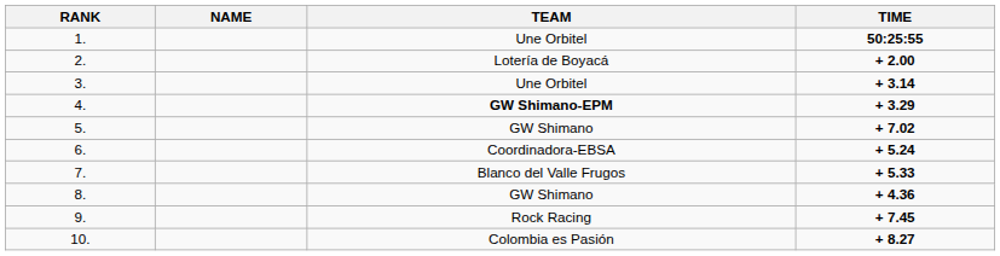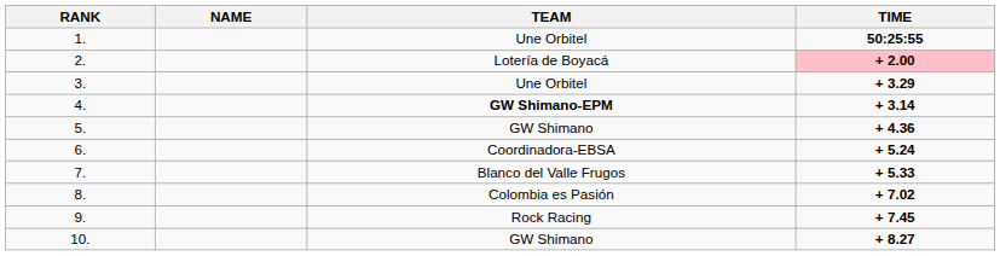 <table class="wikitable"  style="font-size:90%; width:80%;">
 <tr>
 <th>RANK</th>
 <th>NAME</th>
 <th>TEAM</th>
 <th>TIME</th>
 </tr>
 <tr>
 <td style="text-align:center;">1.</td>
 <td></td>
 <td style="text-align:center;">Une Orbitel</td>
 <td style="text-align:center;"><strong>50:25:55</strong></td>
 </tr>
 <tr>
 <td style="text-align:center;">2.</td>
 <td></td>
 <td style="text-align:center;">Lotería de Boyacá</td>
-<td style="text-align:center;"><strong>+ 2.00</strong></td>
+<td style="background: pink; text-align:center;"><strong>+ 2.00</strong></td>
 </tr>
 <tr>
 <td style="text-align:center;">3.</td>
 <td></td>
 <td style="text-align:center;">Une Orbitel</td>
-<td style="text-align:center;"><strong>+ 3.14</strong></td>
+<td style="text-align:center;"><strong>+ 3.29</strong></td>
 </tr>
 <tr>
 <td style="text-align:center;">4.</td>
 <td></td>
 <td style="text-align:center;"><strong>GW Shimano-EPM</strong></td>
-<td style="text-align:center;"><strong>+ 3.29</strong></td>
+<td style="text-align:center;"><strong>+ 3.14</strong></td>
 </tr>
 <tr>
 <td style="text-align:center;">5.</td>
 <td></td>
 <td style="text-align:center;">GW Shimano</td>
-<td style="text-align:center;"><strong>+ 7.02</strong></td>
+<td style="text-align:center;"><strong>+ 4.36</strong></td>
 </tr>
 <tr>
 <td style="text-align:center;">6.</td>
 <td></td>
 <td style="text-align:center;">Coordinadora-EBSA</td>
 <td style="text-align:center;"><strong>+ 5.24</strong></td>
 </tr>
 <tr>
 <td style="text-align:center;">7.</td>
 <td></td>
 <td style="text-align:center;">Blanco del Valle Frugos</td>
 <td style="text-align:center;"><strong>+ 5.33</strong></td>
 </tr>
 <tr>
 <td style="text-align:center;">8.</td>
 <td></td>
-<td style="text-align:center;">GW Shimano</td>
-<td style="text-align:center;"><strong>+ 4.36</strong></td>
+<td style="text-align:center;">Colombia es Pasión</td>
+<td style="text-align:center;"><strong>+ 7.02</strong></td>
 </tr>
 <tr>
 <td style="text-align:center;">9.</td>
 <td></td>
 <td style="text-align:center;">Rock Racing</td>
 <td style="text-align:center;"><strong>+ 7.45</strong></td>
 </tr>
 <tr>
 <td style="text-align:center;">10.</td>
 <td></td>
-<td style="text-align:center;">Colombia es Pasión</td>
+<td style="text-align:center;">GW Shimano</td>
 <td style="text-align:center;"><strong>+ 8.27</strong></td>
 </tr>
 </table>
